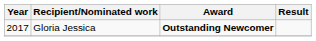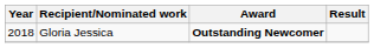 <table class="wikitable plainrowheaders">
 <tr>
 <th width="1em">Year</th>
 <th>Recipient/Nominated work</th>
 <th>Award</th>
 <th>Result</th>
 </tr>
 <tr>
-<td rowspan="1">2017</td>
+<td rowspan="1">2018</td>
 <td>Gloria Jessica</td>
 <td><strong>Outstanding Newcomer</strong></td>
 <td></td>
 </tr>
 <tr>
 </tr>
 </table>
